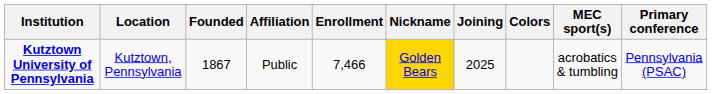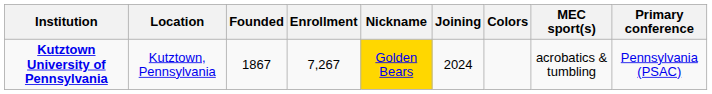 <table class="wikitable sortable" style="text-align:center">
 <tr>
 <th>Institution</th>
 <th>Location</th>
 <th>Founded</th>
-<th>Affiliation</th>
 <th>Enrollment</th>
 <th>Nickname</th>
 <th>Joining</th>
 <th class="unsortable">Colors</th>
 <th>MEC<br>sport(s)</th>
 <th>Primary<br>conference</th>
 </tr>
 <tr>
 <td><strong><a href='#'>Kutztown University of Pennsylvania</a></strong></td>
 <td><a href='#'>Kutztown, Pennsylvania</a></td>
 <td>1867</td>
-<td>Public</td>
-<td>7,466</td>
+<td>7,267</td>
 <td style="background: gold;"><a href='#'>Golden Bears</a></td>
-<td>2025</td>
+<td>2024</td>
 <td></td>
 <td>acrobatics & tumbling</td>
 <td><a href='#'>Pennsylvania (PSAC)</a></td>
 </tr>
 </table>
